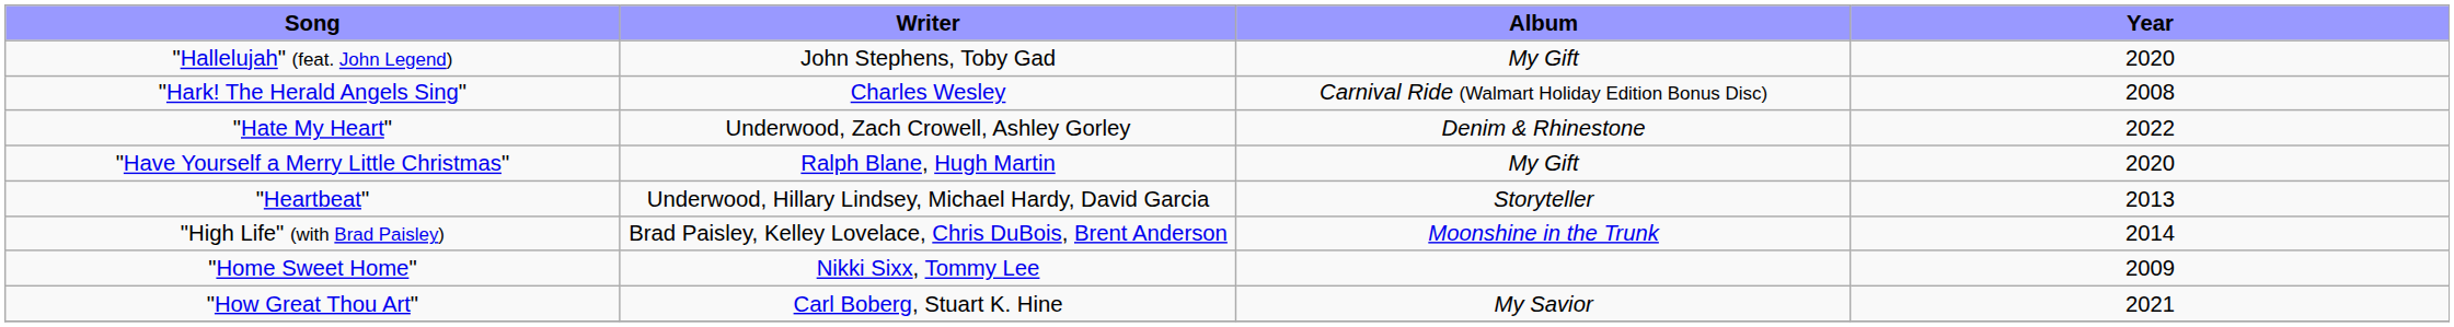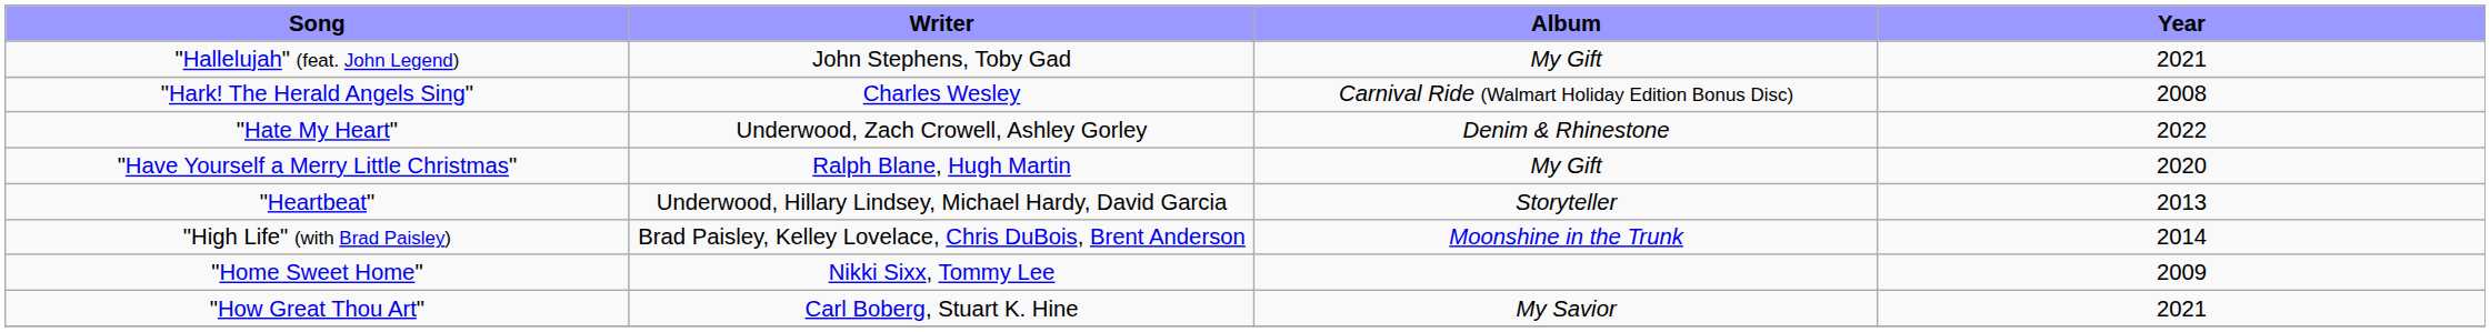 <table class="wikitable" style="margin:0.5em auto; clear:both; font-size:.9em; text-align:center; width:100%">
 <tr>
 <th width="500" style="background: #99F;">Song</th>
 <th width="500" style="background: #99F;">Writer</th>
 <th width="500" style="background: #99F;">Album</th>
 <th width="500" style="background: #99F;">Year</th>
 </tr>
 <tr>
 <td>"<a href='#'>Hallelujah</a>" <small>(feat. <a href='#'>John Legend</a>)</small></td>
 <td>John Stephens, Toby Gad</td>
 <td><em>My Gift</em></td>
-<td>2020</td>
+<td>2021</td>
 </tr>
 <tr>
 <td>"<a href='#'>Hark! The Herald Angels Sing</a>"</td>
 <td><a href='#'>Charles Wesley</a></td>
 <td><em>Carnival Ride</em> <small>(Walmart Holiday Edition Bonus Disc)</small></td>
 <td>2008</td>
 </tr>
 <tr>
 <td>"<a href='#'>Hate My Heart</a>"</td>
 <td>Underwood, Zach Crowell, Ashley Gorley</td>
 <td><em>Denim & Rhinestone</em></td>
 <td>2022</td>
 </tr>
 <tr>
 <td>"<a href='#'>Have Yourself a Merry Little Christmas</a>"</td>
 <td><a href='#'>Ralph Blane</a>, <a href='#'>Hugh Martin</a></td>
 <td><em>My Gift</em></td>
 <td>2020</td>
 </tr>
 <tr>
 <td>"<a href='#'>Heartbeat</a>"</td>
 <td>Underwood, Hillary Lindsey, Michael Hardy, David Garcia</td>
 <td><em>Storyteller</em></td>
 <td>2013</td>
 </tr>
 <tr>
 <td>"High Life" <small>(with <a href='#'>Brad Paisley</a>)</small></td>
 <td>Brad Paisley, Kelley Lovelace, <a href='#'>Chris DuBois</a>, <a href='#'>Brent Anderson</a></td>
 <td><em><a href='#'>Moonshine in the Trunk</a></em></td>
 <td>2014</td>
 </tr>
 <tr>
 <td>"<a href='#'>Home Sweet Home</a>"</td>
 <td><a href='#'>Nikki Sixx</a>, <a href='#'>Tommy Lee</a></td>
 <td></td>
 <td>2009</td>
 </tr>
 <tr>
 <td>"<a href='#'>How Great Thou Art</a>"</td>
 <td><a href='#'>Carl Boberg</a>, Stuart K. Hine</td>
 <td><em>My Savior</em></td>
 <td>2021</td>
 </tr>
 <tr>
 </tr>
 </table>
